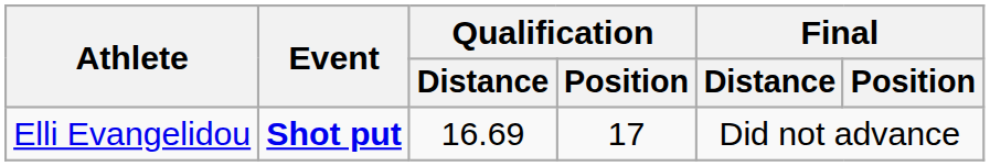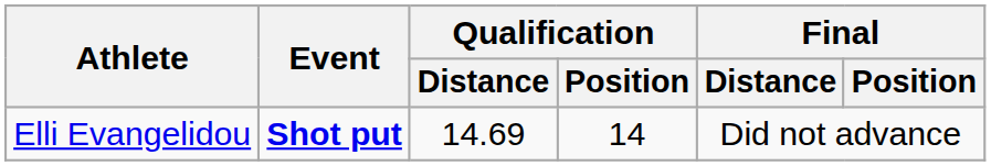 <table class="wikitable" style="font-size:90%">
 <tr>
 <th rowspan="2">Athlete</th>
 <th rowspan="2">Event</th>
 <th colspan="2">Qualification</th>
 <th colspan="2">Final</th>
 </tr>
 <tr style="font-size:95%">
 <th>Distance</th>
 <th>Position</th>
 <th>Distance</th>
 <th>Position</th>
 </tr>
 <tr align=center>
 <td align=left><a href='#'>Elli Evangelidou</a></td>
 <td align=left><strong><a href='#'>Shot put</a></strong></td>
-<td>16.69</td>
-<td>17</td>
+<td>14.69</td>
+<td>14</td>
 <td colspan=2>Did not advance</td>
 </tr>
 </table>
